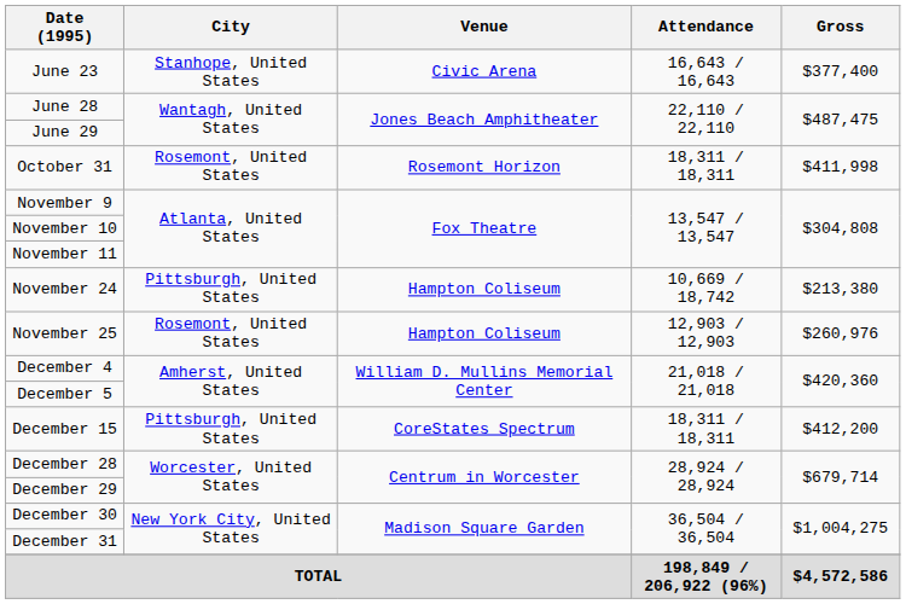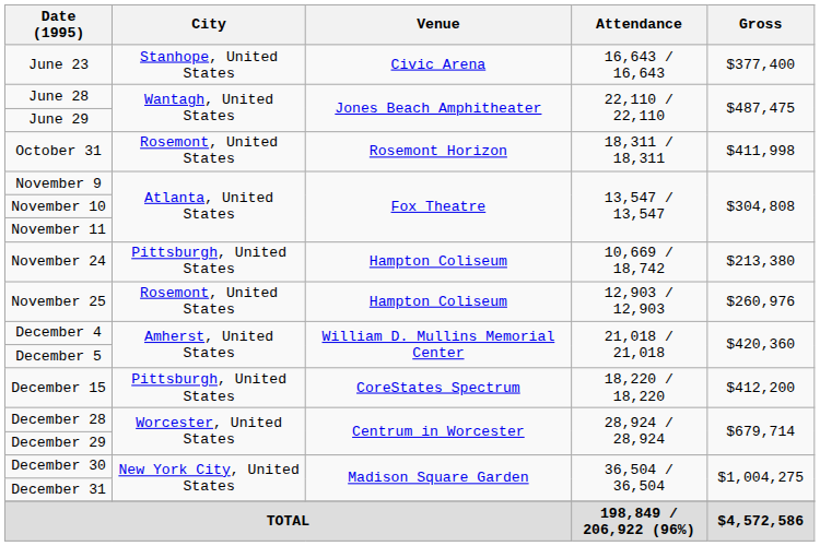 <table class="wikitable plainrowheaders" style="text-align:center;">
 <tr>
 <th scope="col" style="width:7em;">Date<br>(1995)</th>
 <th scope="col" style="width:13em;">City</th>
 <th scope="col" style="width:18em;">Venue</th>
 <th scope="col" style="width:9em;">Attendance</th>
 <th scope="col" style="width:7em;">Gross</th>
 </tr>
 <tr>
 <td>June 23</td>
 <td><a href='#'>Stanhope</a>, United States</td>
 <td><a href='#'>Civic Arena</a></td>
 <td>16,643 / 16,643</td>
 <td>$377,400</td>
 </tr>
 <tr>
 <td>June 28</td>
 <td rowspan="2"><a href='#'>Wantagh</a>, United States</td>
 <td rowspan="2"><a href='#'>Jones Beach Amphitheater</a></td>
 <td rowspan="2">22,110 / 22,110</td>
 <td rowspan="2">$487,475</td>
 </tr>
 <tr>
 <td>June 29</td>
 </tr>
 <tr>
 <td>October 31</td>
 <td><a href='#'>Rosemont</a>, United States</td>
 <td><a href='#'>Rosemont Horizon</a></td>
 <td>18,311 / 18,311</td>
 <td>$411,998</td>
 </tr>
 <tr>
 <td>November 9</td>
 <td rowspan="3"><a href='#'>Atlanta</a>, United States</td>
 <td rowspan="3"><a href='#'>Fox Theatre</a></td>
 <td rowspan="3">13,547 / 13,547</td>
 <td rowspan="3">$304,808</td>
 </tr>
 <tr>
 <td>November 10</td>
 </tr>
 <tr>
 <td>November 11</td>
 </tr>
 <tr>
 <td>November 24</td>
 <td><a href='#'>Pittsburgh</a>, United States</td>
 <td><a href='#'>Hampton Coliseum</a></td>
 <td>10,669 / 18,742</td>
 <td>$213,380</td>
 </tr>
 <tr>
 <td>November 25</td>
 <td><a href='#'>Rosemont</a>, United States</td>
 <td><a href='#'>Hampton Coliseum</a></td>
 <td>12,903 / 12,903</td>
 <td>$260,976</td>
 </tr>
 <tr>
 <td>December 4</td>
 <td rowspan="2"><a href='#'>Amherst</a>, United States</td>
 <td rowspan="2"><a href='#'>William D. Mullins Memorial Center</a></td>
 <td rowspan="2">21,018 / 21,018</td>
 <td rowspan="2">$420,360</td>
 </tr>
 <tr>
 <td>December 5</td>
 </tr>
 <tr>
 <td>December 15</td>
 <td><a href='#'>Pittsburgh</a>, United States</td>
 <td><a href='#'>CoreStates Spectrum</a></td>
-<td>18,311 / 18,311</td>
+<td>18,220 / 18,220</td>
 <td>$412,200</td>
 </tr>
 <tr>
 <td>December 28</td>
 <td rowspan="2"><a href='#'>Worcester</a>, United States</td>
 <td rowspan="2"><a href='#'>Centrum in Worcester</a></td>
 <td rowspan="2">28,924 / 28,924</td>
 <td rowspan="2">$679,714</td>
 </tr>
 <tr>
 <td>December 29</td>
 </tr>
 <tr>
 <td>December 30</td>
 <td rowspan="2"><a href='#'>New York City</a>, United States</td>
 <td rowspan="2"><a href='#'>Madison Square Garden</a></td>
 <td rowspan="2">36,504 / 36,504</td>
 <td rowspan="2">$1,004,275</td>
 </tr>
 <tr>
 <td>December 31</td>
 </tr>
 <tr>
 </tr>
 <tr style="background:#ddd;">
 <td colspan="3"><strong>TOTAL</strong></td>
 <td><strong>198,849 / 206,922 (96%)</strong></td>
 <td><strong>$4,572,586</strong></td>
 </tr>
 </table>
